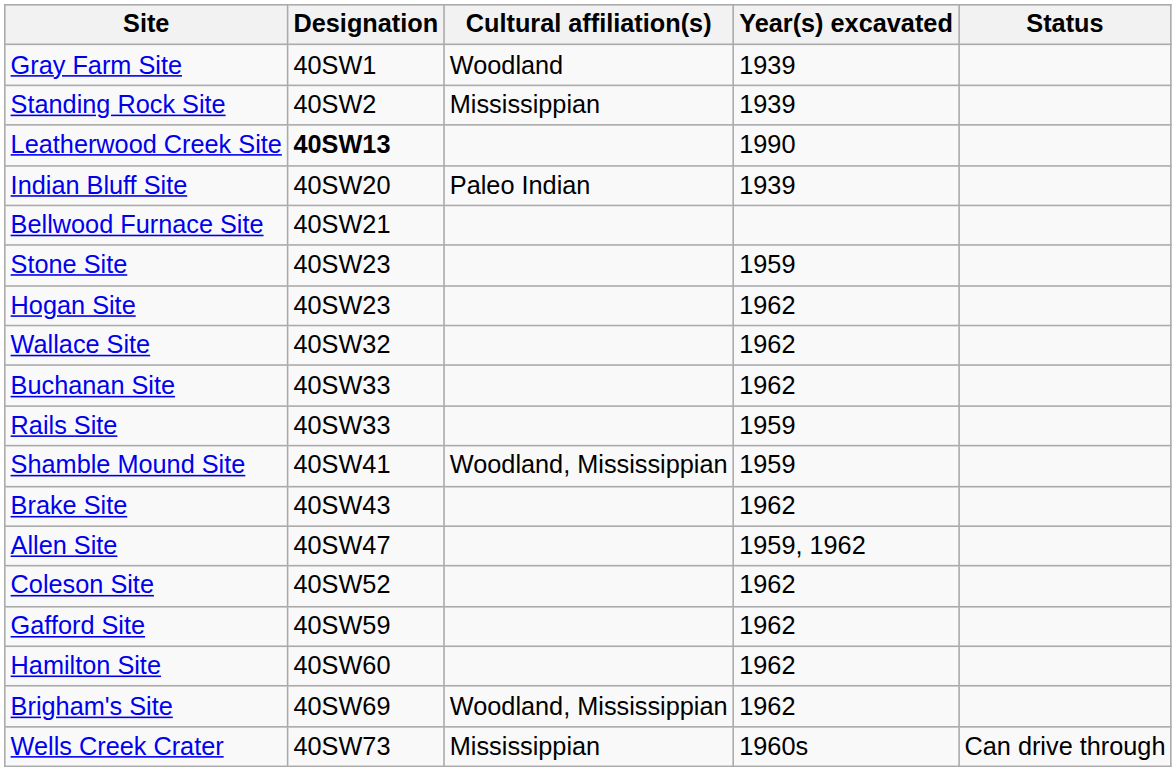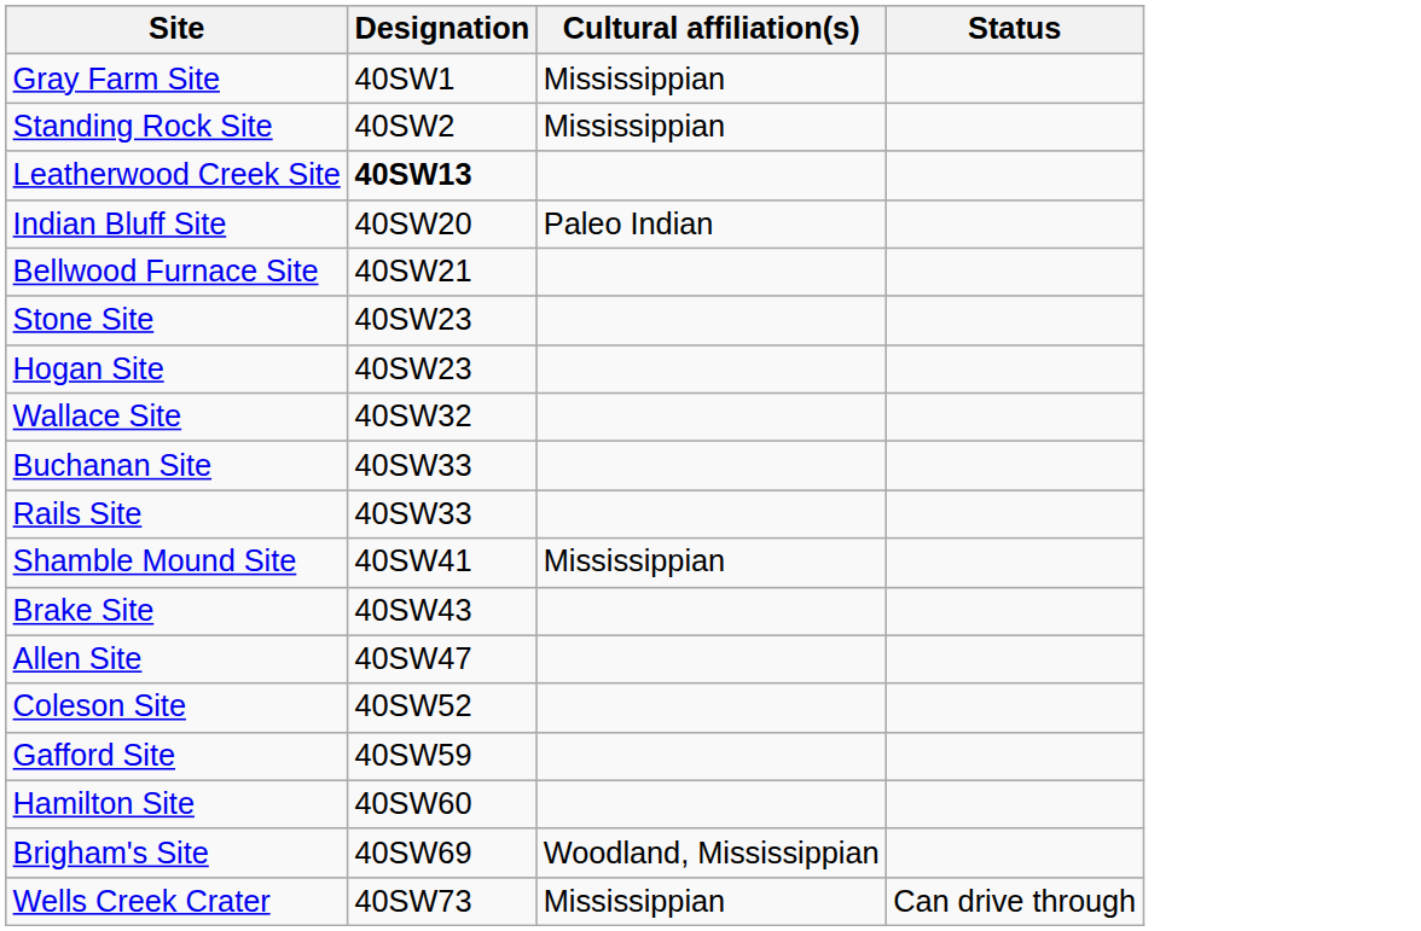 <table class="wikitable">
 <tr>
 <th>Site</th>
 <th>Designation</th>
 <th>Cultural affiliation(s)</th>
-<th>Year(s) excavated</th>
 <th>Status</th>
 </tr>
 <tr>
 <td><a href='#'>Gray Farm Site</a></td>
 <td>40SW1</td>
-<td>Woodland</td>
-<td>1939</td>
+<td>Mississippian</td>
 <td></td>
 </tr>
 <tr>
 <td><a href='#'>Standing Rock Site</a></td>
 <td>40SW2</td>
 <td>Mississippian</td>
-<td>1939</td>
 <td></td>
 </tr>
 <tr>
 <td><a href='#'>Leatherwood Creek Site</a></td>
 <td><strong>40SW13</strong></td>
 <td></td>
-<td>1990</td>
 <td></td>
 </tr>
 <tr>
 <td><a href='#'>Indian Bluff Site</a></td>
 <td>40SW20</td>
 <td>Paleo Indian</td>
-<td>1939</td>
 <td></td>
 </tr>
 <tr>
 <td><a href='#'>Bellwood Furnace Site</a></td>
 <td>40SW21</td>
 <td></td>
 <td></td>
-<td></td>
 </tr>
 <tr>
 <td><a href='#'>Stone Site</a></td>
 <td>40SW23</td>
 <td></td>
-<td>1959</td>
 <td></td>
 </tr>
 <tr>
 <td><a href='#'>Hogan Site</a></td>
 <td>40SW23</td>
 <td></td>
-<td>1962</td>
 <td></td>
 </tr>
 <tr>
 <td><a href='#'>Wallace Site</a></td>
 <td>40SW32</td>
 <td></td>
-<td>1962</td>
 <td></td>
 </tr>
 <tr>
 <td><a href='#'>Buchanan Site</a></td>
 <td>40SW33</td>
 <td></td>
-<td>1962</td>
 <td></td>
 </tr>
 <tr>
 <td><a href='#'>Rails Site</a></td>
 <td>40SW33</td>
 <td></td>
-<td>1959</td>
 <td></td>
 </tr>
 <tr>
 <td><a href='#'>Shamble Mound Site</a></td>
 <td>40SW41</td>
-<td>Woodland, Mississippian</td>
-<td>1959</td>
+<td>Mississippian</td>
 <td></td>
 </tr>
 <tr>
 <td><a href='#'>Brake Site</a></td>
 <td>40SW43</td>
 <td></td>
-<td>1962</td>
 <td></td>
 </tr>
 <tr>
 <td><a href='#'>Allen Site</a></td>
 <td>40SW47</td>
 <td></td>
-<td>1959, 1962</td>
 <td></td>
 </tr>
 <tr>
 <td><a href='#'>Coleson Site</a></td>
 <td>40SW52</td>
 <td></td>
-<td>1962</td>
 <td></td>
 </tr>
 <tr>
 <td><a href='#'>Gafford Site</a></td>
 <td>40SW59</td>
 <td></td>
-<td>1962</td>
 <td></td>
 </tr>
 <tr>
 <td><a href='#'>Hamilton Site</a></td>
 <td>40SW60</td>
 <td></td>
-<td>1962</td>
 <td></td>
 </tr>
 <tr>
 <td><a href='#'>Brigham's Site</a></td>
 <td>40SW69</td>
 <td>Woodland, Mississippian</td>
-<td>1962</td>
 <td></td>
 </tr>
 <tr>
 <td><a href='#'>Wells Creek Crater</a></td>
 <td>40SW73</td>
 <td>Mississippian</td>
-<td>1960s</td>
 <td>Can drive through</td>
 </tr>
 </table>
